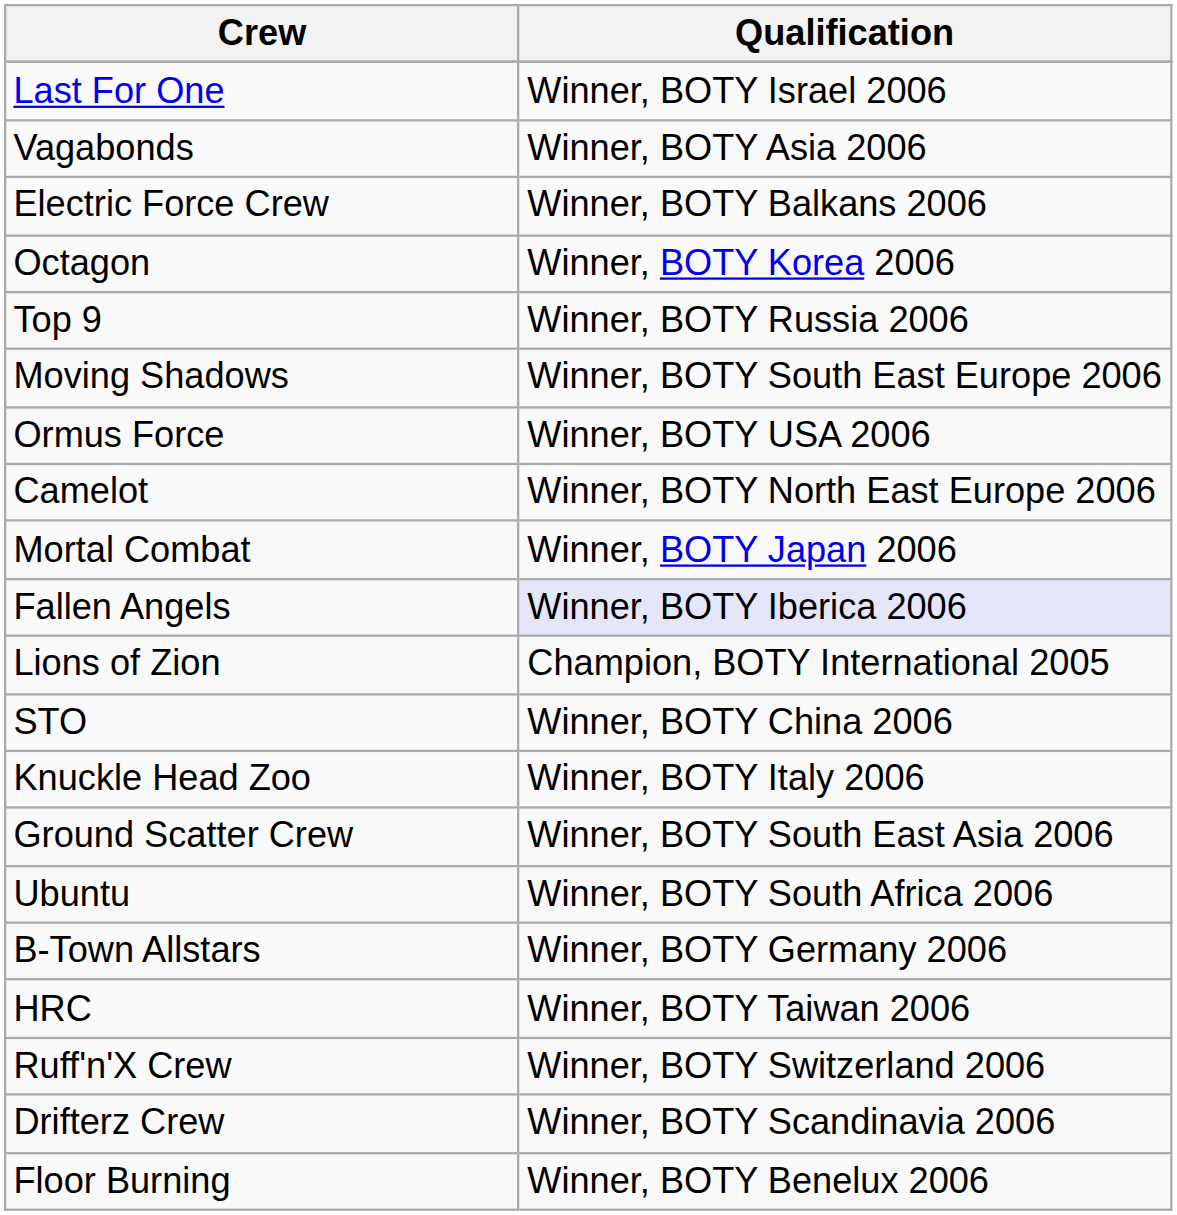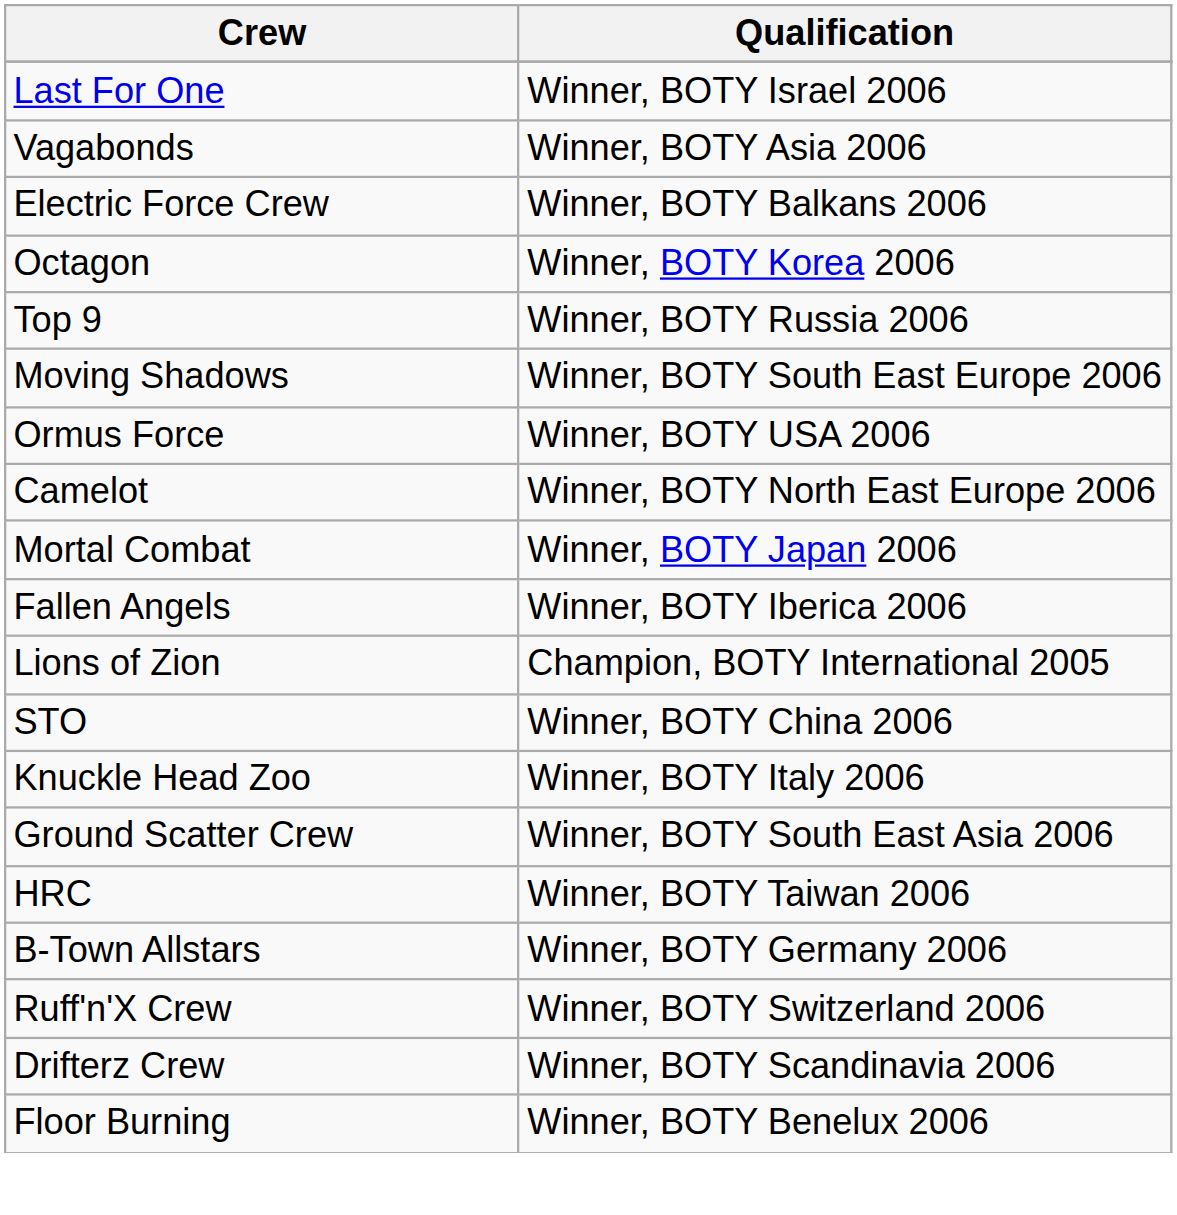 <table class="wikitable">
 <tr>
 <th width="220px">Crew</th>
 <th>Qualification</th>
 </tr>
 <tr>
 </tr>
 <tr>
 <td> <a href='#'>Last For One</a></td>
 <td>Winner, BOTY Israel 2006</td>
 </tr>
 <tr>
 <td> Vagabonds</td>
 <td>Winner, BOTY Asia 2006</td>
 </tr>
 <tr>
 <td> Electric Force Crew</td>
 <td>Winner, BOTY Balkans 2006</td>
 </tr>
 <tr>
 <td> Octagon</td>
 <td>Winner, <a href='#'>BOTY Korea</a> 2006</td>
 </tr>
 <tr>
 <td> Top 9</td>
 <td>Winner, BOTY Russia 2006</td>
 </tr>
 <tr>
 <td> Moving Shadows</td>
 <td>Winner, BOTY South East Europe 2006</td>
 </tr>
 <tr>
 <td> Ormus Force</td>
 <td>Winner, BOTY USA 2006</td>
 </tr>
 <tr>
 <td> Camelot</td>
 <td>Winner, BOTY North East Europe 2006</td>
 </tr>
 <tr>
 <td> Mortal Combat</td>
 <td>Winner, <a href='#'>BOTY Japan</a> 2006</td>
 </tr>
 <tr>
 <td> Fallen Angels</td>
-<td style="background: lavender;">Winner, BOTY Iberica 2006</td>
+<td>Winner, BOTY Iberica 2006</td>
 </tr>
 <tr>
 <td> Lions of Zion</td>
 <td>Champion, BOTY International 2005</td>
 </tr>
 <tr>
 <td> STO</td>
 <td>Winner, BOTY China 2006</td>
 </tr>
 <tr>
 <td> Knuckle Head Zoo</td>
 <td>Winner, BOTY Italy 2006</td>
 </tr>
 <tr>
 <td> Ground Scatter Crew</td>
 <td>Winner, BOTY South East Asia 2006</td>
 </tr>
 <tr>
-<td> Ubuntu</td>
-<td>Winner, BOTY South Africa 2006</td>
+<td> HRC</td>
+<td>Winner, BOTY Taiwan 2006</td>
 </tr>
 <tr>
 <td> B-Town Allstars</td>
 <td>Winner, BOTY Germany 2006</td>
-</tr>
-<tr>
-<td> HRC</td>
-<td>Winner, BOTY Taiwan 2006</td>
 </tr>
 <tr>
 <td> Ruff'n'X Crew</td>
 <td>Winner, BOTY Switzerland 2006</td>
 </tr>
 <tr>
 <td> Drifterz Crew</td>
 <td>Winner, BOTY Scandinavia 2006</td>
 </tr>
 <tr>
 <td> Floor Burning</td>
 <td>Winner, BOTY Benelux 2006</td>
 </tr>
 </table>
